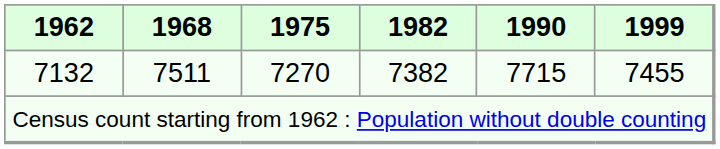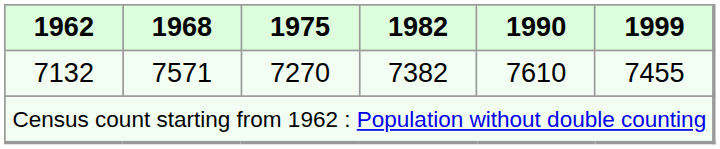 <table align="left" rules="all" cellspacing="0" cellpadding="4" style="border: 1px solid #999; border-right: 2px solid #999; border-bottom:2px solid #999; background: #f3fff3">
 <tr style="background: #ddffdd">
 <th>1962</th>
 <th>1968</th>
 <th>1975</th>
 <th>1982</th>
 <th>1990</th>
 <th>1999</th>
 </tr>
 <tr>
 <td align="center">7132</td>
-<td align="center">7511</td>
+<td align="center">7571</td>
 <td align="center">7270</td>
 <td align="center">7382</td>
-<td align="center">7715</td>
+<td align="center">7610</td>
 <td align="center">7455</td>
 </tr>
 <tr>
 <td colspan=6 align=center><small>Census count starting from 1962 : <a href='#'>Population without double counting</a></small></td>
 </tr>
 </table>
